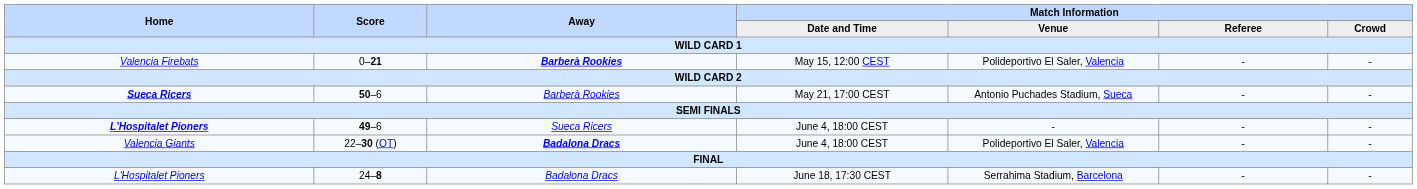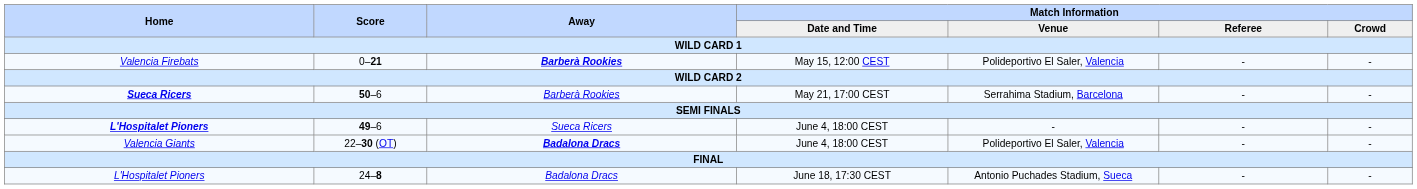 <table border=1 style="border-collapse:collapse; font-size:90%; text-align:center;" cellpadding=3 cellspacing=0 width=100%>
 <tr bgcolor=#C1D8FF>
 <th rowspan=2 width=22%>Home</th>
 <th rowspan=2 width=8%>Score</th>
 <th rowspan=2 width=22%>Away</th>
 <th colspan=6>Match Information</th>
 </tr>
 <tr bgcolor=#EFEFEF>
 <th width=15%>Date and Time</th>
 <th width=15%>Venue</th>
 <th width=12%>Referee</th>
 <th width=8%>Crowd</th>
 </tr>
 <tr bgcolor="#D0E7FF">
 <td colspan=7><strong>WILD CARD 1</strong></td>
 </tr>
 <tr bgcolor=#F5FAFF>
 <td><em><a href='#'>Valencia Firebats</a></em></td>
 <td>0–<strong>21</strong></td>
 <td><strong><em><a href='#'>Barberà Rookies</a></em></strong></td>
 <td>May 15, 12:00 <a href='#'>CEST</a></td>
 <td>Polideportivo El Saler, <a href='#'>Valencia</a></td>
 <td>-</td>
 <td>-</td>
 </tr>
 <tr bgcolor="#D0E7FF">
 <td colspan=7><strong>WILD CARD 2</strong></td>
 </tr>
 <tr bgcolor=#F5FAFF>
 <td><strong><em><a href='#'>Sueca Ricers</a></em></strong></td>
 <td><strong>50</strong>–6</td>
 <td><em><a href='#'>Barberà Rookies</a></em></td>
 <td>May 21, 17:00 CEST</td>
-<td>Antonio Puchades Stadium, <a href='#'>Sueca</a></td>
+<td>Serrahima Stadium, <a href='#'>Barcelona</a></td>
 <td>-</td>
 <td>-</td>
 </tr>
 <tr bgcolor="#D0E7FF">
 <td colspan=7><strong>SEMI FINALS</strong></td>
 </tr>
 <tr bgcolor=#F5FAFF>
 <td><strong><em><a href='#'>L'Hospitalet Pioners</a></em></strong></td>
 <td><strong>49</strong>–6</td>
 <td><em><a href='#'>Sueca Ricers</a></em></td>
 <td>June 4, 18:00 CEST</td>
 <td>-</td>
 <td>-</td>
 <td>-</td>
 </tr>
 <tr bgcolor=#F5FAFF>
 <td><em><a href='#'>Valencia Giants</a></em></td>
 <td>22–<strong>30</strong> (<a href='#'>OT</a>)</td>
 <td><strong><em><a href='#'>Badalona Dracs</a></em></strong></td>
 <td>June 4, 18:00 CEST</td>
 <td>Polideportivo El Saler, <a href='#'>Valencia</a></td>
 <td>-</td>
 <td>-</td>
 </tr>
 <tr bgcolor="#D0E7FF">
 <td colspan=7><strong>FINAL</strong></td>
 </tr>
 <tr bgcolor=#F5FAFF>
 <td><em><a href='#'>L'Hospitalet Pioners</a></em></td>
 <td>24–<strong>8</strong></td>
 <td><em><a href='#'>Badalona Dracs</a></em></td>
 <td>June 18, 17:30 CEST</td>
-<td>Serrahima Stadium, <a href='#'>Barcelona</a></td>
+<td>Antonio Puchades Stadium, <a href='#'>Sueca</a></td>
 <td>-</td>
 <td>-</td>
 </tr>
 </table>
